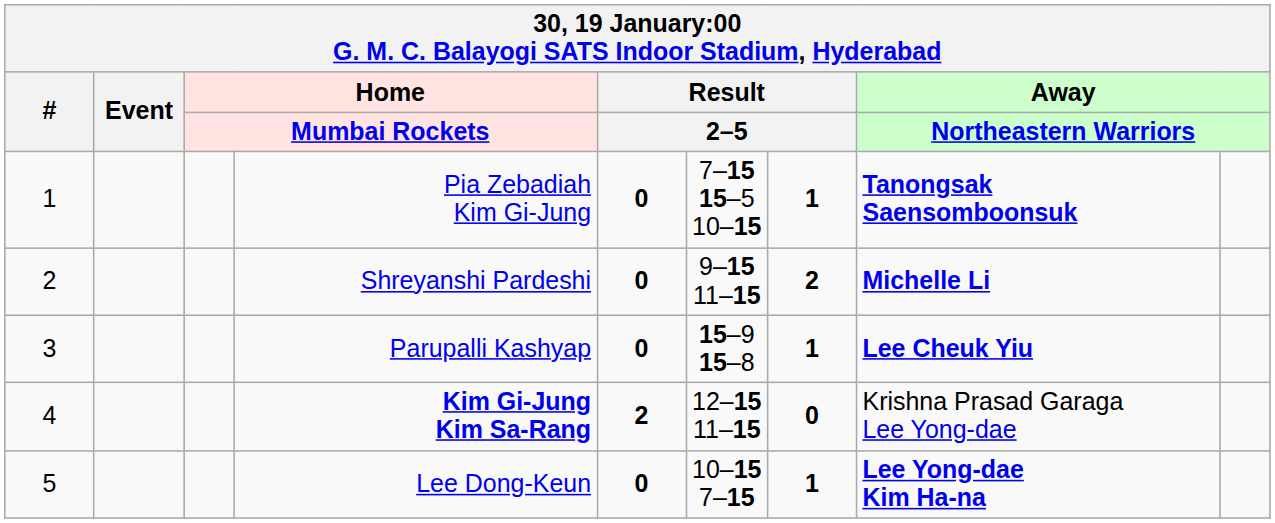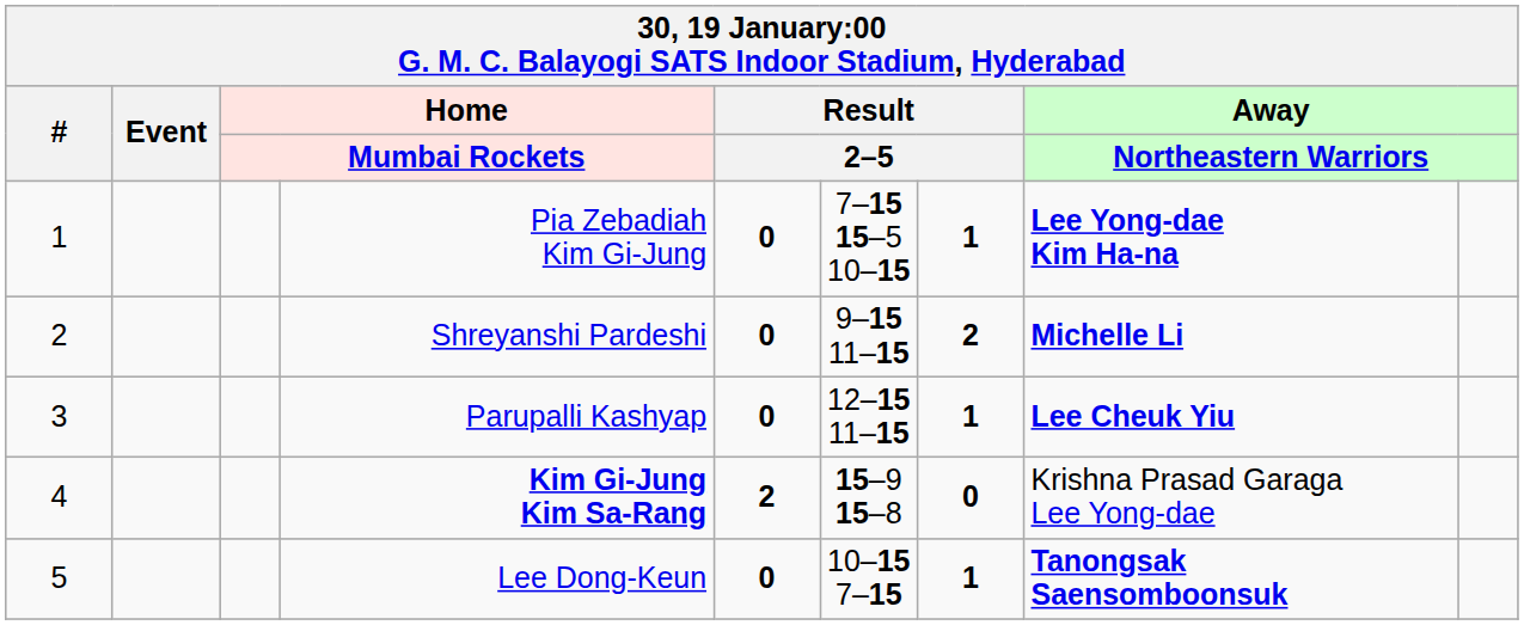 <table class="wikitable">
 <tr>
 <th colspan="9">30, 19 January:00<br><a href='#'>G. M. C. Balayogi SATS Indoor Stadium</a>, <a href='#'>Hyderabad</a></th>
 </tr>
 <tr>
 <th rowspan="2" width="50">#</th>
 <th rowspan="2" width="50">Event</th>
 <th colspan="2" width="250" style="background-color:#ffe4e1">Home</th>
 <th colspan="3" width="150">Result</th>
 <th colspan="2" width="250" style="background-color:#ccffcc">Away</th>
 </tr>
 <tr>
 <th colspan="2" style="background-color:#ffe4e1"><a href='#'>Mumbai Rockets</a></th>
 <th colspan="3">2–5</th>
 <th colspan="2" style="background-color:#ccffcc"><a href='#'>Northeastern Warriors</a></th>
 </tr>
 <tr>
 <td align="center">1</td>
 <td align="center"></td>
 <td align="center" width="25"></td>
 <td align="right" width="225"><a href='#'>Pia Zebadiah</a> <br> <a href='#'>Kim Gi-Jung</a> </td>
 <td align="center" width="50"><strong>0</strong></td>
 <td align="center">7–<strong>15</strong><br><strong>15</strong>–5<br>10–<strong>15</strong></td>
 <td align="center" width="50"><strong>1</strong></td>
-<td align="left"><strong> <a href='#'>Tanongsak Saensomboonsuk</a></strong></td>
+<td align="left" width="225"><strong> <a href='#'>Lee Yong-dae</a><br> <a href='#'>Kim Ha-na</a></strong></td>
 <td align="center" width="25"></td>
 </tr>
 <tr>
 <td align="center">2</td>
 <td align="center"></td>
 <td align="center"></td>
 <td align="right"><a href='#'>Shreyanshi Pardeshi</a> </td>
 <td align="center"><strong>0</strong></td>
 <td align="center">9–<strong>15</strong><br>11–<strong>15</strong></td>
 <td align="center"><strong>2</strong></td>
 <td align="left"> <strong><a href='#'>Michelle Li</a></strong></td>
 <td align="center"></td>
 </tr>
 <tr>
 <td align="center">3</td>
 <td align="center"></td>
 <td align="center"></td>
 <td align="right"><a href='#'>Parupalli Kashyap</a> </td>
 <td align="center"><strong>0</strong></td>
-<td align="center"><strong>15</strong>–9<br><strong>15</strong>–8</td>
+<td align="center">12–<strong>15</strong><br>11–<strong>15</strong></td>
 <td align="center"><strong>1</strong></td>
 <td align="left"><strong> <a href='#'>Lee Cheuk Yiu</a></strong></td>
 <td align="center"></td>
 </tr>
 <tr>
 <td align="center">4</td>
 <td align="center"></td>
 <td align="center"></td>
 <td align="right"><strong><a href='#'>Kim Gi-Jung</a> <br><a href='#'>Kim Sa-Rang</a> </strong></td>
 <td align="center"><strong>2</strong></td>
-<td align="center">12–<strong>15</strong><br>11–<strong>15</strong></td>
+<td align="center"><strong>15</strong>–9<br><strong>15</strong>–8</td>
 <td align="center"><strong>0</strong></td>
 <td align="left"> Krishna Prasad Garaga<br> <a href='#'>Lee Yong-dae</a></td>
 <td align="center"></td>
 </tr>
 <tr>
 <td align="center">5</td>
 <td align="center"></td>
 <td align="center"></td>
 <td align="right"><a href='#'>Lee Dong-Keun</a> </td>
 <td align="center"><strong>0</strong></td>
 <td align="center">10–<strong>15</strong><br>7–<strong>15</strong></td>
 <td align="center"><strong>1</strong></td>
-<td align="left" width="225"><strong> <a href='#'>Lee Yong-dae</a><br> <a href='#'>Kim Ha-na</a></strong></td>
+<td align="left"><strong> <a href='#'>Tanongsak Saensomboonsuk</a></strong></td>
 <td align="center"></td>
 </tr>
 </table>
